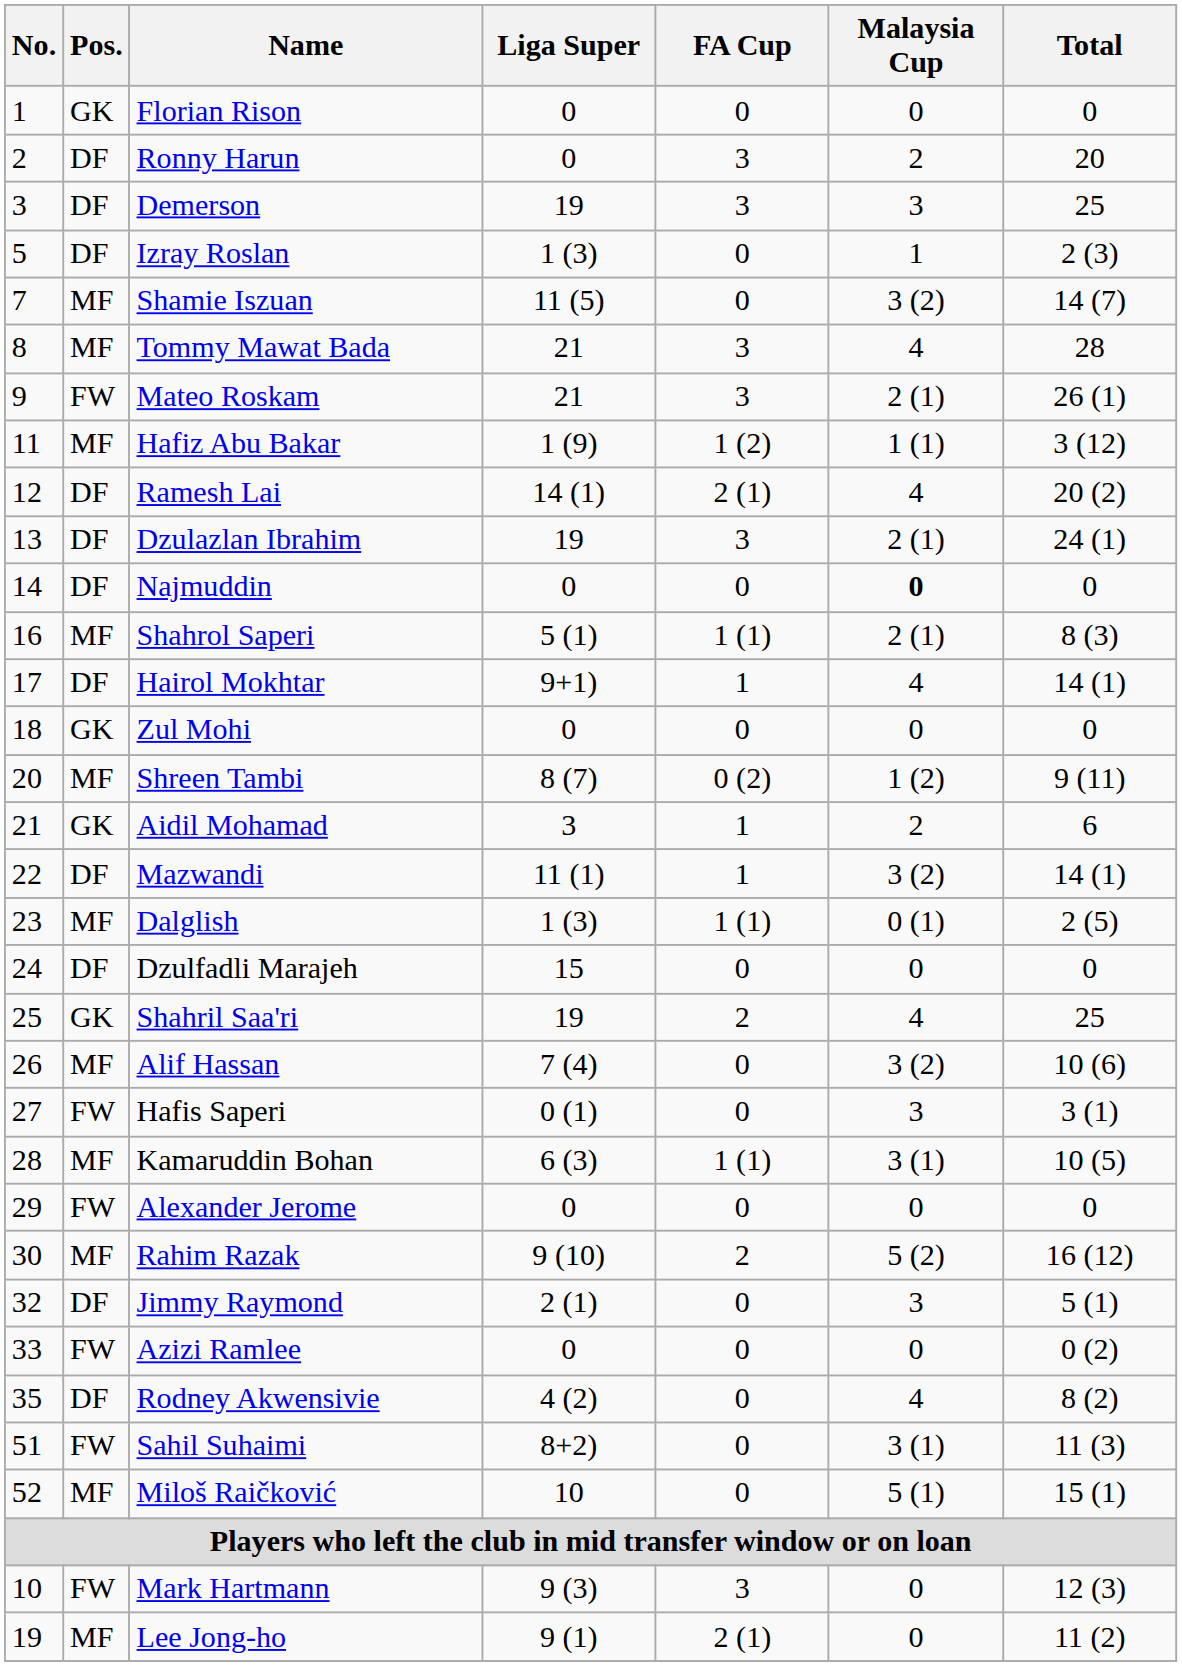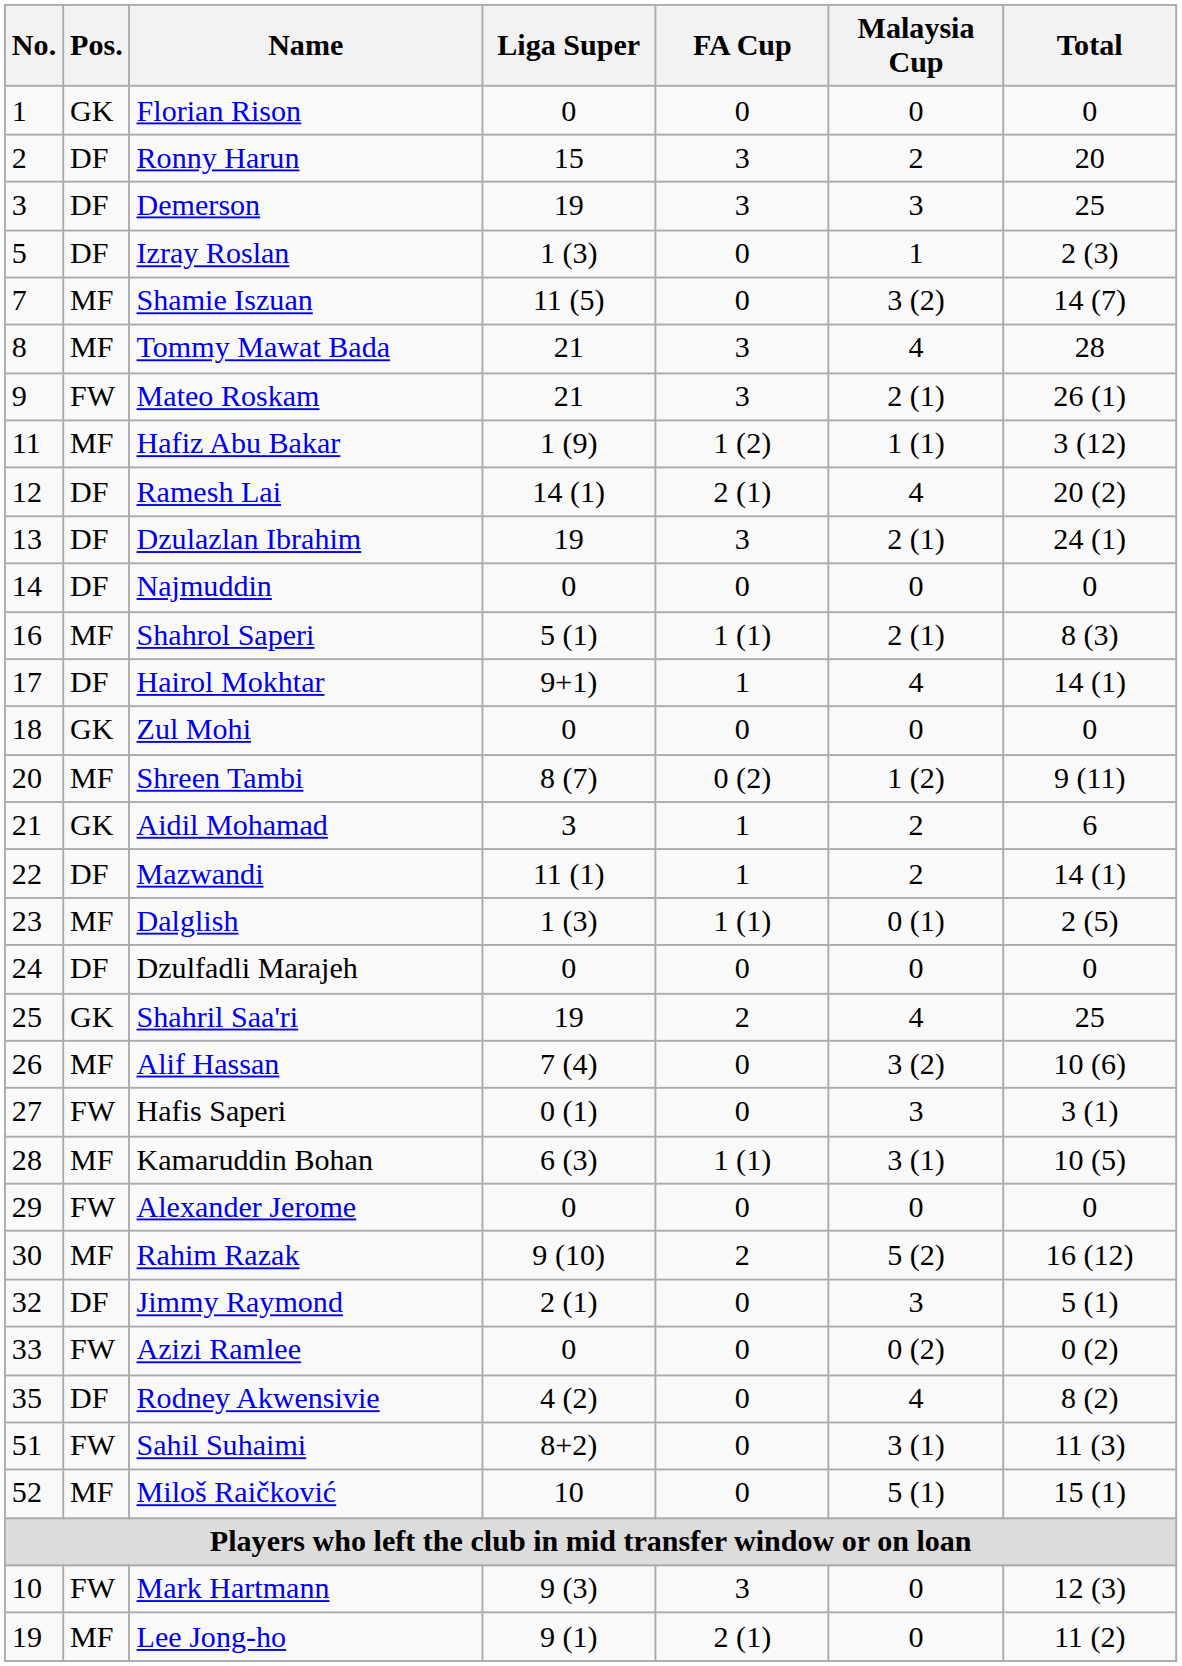 <table class="wikitable" style="text-align:center">
 <tr>
 <th rowspan="1" valign="center">No.</th>
 <th rowspan="1" valign="center">Pos.</th>
 <th rowspan="1" valign="center" width="180">Name</th>
 <th rowspan="1" width="85">Liga Super</th>
 <th rowspan="1" width="85">FA Cup</th>
 <th rowspan="1" width="85">Malaysia Cup</th>
 <th rowspan="1" width="85">Total</th>
 </tr>
 <tr>
 <td align=left>1</td>
 <td align=left>GK</td>
 <td align=left> <a href='#'>Florian Rison</a></td>
 <td>0</td>
 <td>0</td>
 <td>0</td>
 <td>0</td>
 </tr>
 <tr>
 <td align=left>2</td>
 <td align=left>DF</td>
 <td align=left> <a href='#'>Ronny Harun</a></td>
-<td>0</td>
+<td>15</td>
 <td>3</td>
 <td>2</td>
 <td>20</td>
 </tr>
 <tr>
 <td align=left>3</td>
 <td align=left>DF</td>
 <td align=left> <a href='#'>Demerson</a></td>
 <td>19</td>
 <td>3</td>
 <td>3</td>
 <td>25</td>
 </tr>
 <tr>
 <td align=left>5</td>
 <td align=left>DF</td>
 <td align=left> <a href='#'>Izray Roslan</a></td>
 <td>1 (3)</td>
 <td>0</td>
 <td>1</td>
 <td>2 (3)</td>
 </tr>
 <tr>
 <td align=left>7</td>
 <td align=left>MF</td>
 <td align=left> <a href='#'>Shamie Iszuan</a></td>
 <td>11 (5)</td>
 <td>0</td>
 <td>3 (2)</td>
 <td>14 (7)</td>
 </tr>
 <tr>
 <td align=left>8</td>
 <td align=left>MF</td>
 <td align=left> <a href='#'>Tommy Mawat Bada</a></td>
 <td>21</td>
 <td>3</td>
 <td>4</td>
 <td>28</td>
 </tr>
 <tr>
 <td align=left>9</td>
 <td align=left>FW</td>
 <td align=left> <a href='#'>Mateo Roskam</a></td>
 <td>21</td>
 <td>3</td>
 <td>2 (1)</td>
 <td>26 (1)</td>
 </tr>
 <tr>
 <td align=left>11</td>
 <td align=left>MF</td>
 <td align=left> <a href='#'>Hafiz Abu Bakar</a></td>
 <td>1 (9)</td>
 <td>1 (2)</td>
 <td>1 (1)</td>
 <td>3 (12)</td>
 </tr>
 <tr>
 <td align=left>12</td>
 <td align=left>DF</td>
 <td align=left> <a href='#'>Ramesh Lai</a></td>
 <td>14 (1)</td>
 <td>2 (1)</td>
 <td>4</td>
 <td>20 (2)</td>
 </tr>
 <tr>
 <td align=left>13</td>
 <td align=left>DF</td>
 <td align=left> <a href='#'>Dzulazlan Ibrahim</a></td>
 <td>19</td>
 <td>3</td>
 <td>2 (1)</td>
 <td>24 (1)</td>
 </tr>
 <tr>
 <td align=left>14</td>
 <td align=left>DF</td>
 <td align=left> <a href='#'>Najmuddin</a></td>
 <td>0</td>
 <td>0</td>
-<td><strong>0</strong></td>
+<td>0</td>
 <td>0</td>
 </tr>
 <tr>
 <td align=left>16</td>
 <td align=left>MF</td>
 <td align=left> <a href='#'>Shahrol Saperi</a></td>
 <td>5 (1)</td>
 <td>1 (1)</td>
 <td>2 (1)</td>
 <td>8 (3)</td>
 </tr>
 <tr>
 <td align=left>17</td>
 <td align=left>DF</td>
 <td align=left> <a href='#'>Hairol Mokhtar</a></td>
 <td>9+1)</td>
 <td>1</td>
 <td>4</td>
 <td>14 (1)</td>
 </tr>
 <tr>
 <td align=left>18</td>
 <td align=left>GK</td>
 <td align=left> <a href='#'>Zul Mohi</a></td>
 <td>0</td>
 <td>0</td>
 <td>0</td>
 <td>0</td>
 </tr>
 <tr>
 <td align=left>20</td>
 <td align=left>MF</td>
 <td align=left> <a href='#'>Shreen Tambi</a></td>
 <td>8 (7)</td>
 <td>0 (2)</td>
 <td>1 (2)</td>
 <td>9 (11)</td>
 </tr>
 <tr>
 <td align=left>21</td>
 <td align=left>GK</td>
 <td align=left> <a href='#'>Aidil Mohamad</a></td>
 <td>3</td>
 <td>1</td>
 <td>2</td>
 <td>6</td>
 </tr>
 <tr>
 <td align=left>22</td>
 <td align=left>DF</td>
 <td align=left> <a href='#'>Mazwandi</a></td>
 <td>11 (1)</td>
 <td>1</td>
-<td>3 (2)</td>
+<td>2</td>
 <td>14 (1)</td>
 </tr>
 <tr>
 <td align=left>23</td>
 <td align=left>MF</td>
 <td align=left> <a href='#'>Dalglish</a></td>
 <td>1 (3)</td>
 <td>1 (1)</td>
 <td>0 (1)</td>
 <td>2 (5)</td>
 </tr>
 <tr>
 <td align=left>24</td>
 <td align=left>DF</td>
 <td align=left> Dzulfadli Marajeh</td>
-<td>15</td>
+<td>0</td>
 <td>0</td>
 <td>0</td>
 <td>0</td>
 </tr>
 <tr>
 <td align=left>25</td>
 <td align=left>GK</td>
 <td align=left> <a href='#'>Shahril Saa'ri</a></td>
 <td>19</td>
 <td>2</td>
 <td>4</td>
 <td>25</td>
 </tr>
 <tr>
 <td align=left>26</td>
 <td align=left>MF</td>
 <td align=left> <a href='#'>Alif Hassan</a></td>
 <td>7 (4)</td>
 <td>0</td>
 <td>3 (2)</td>
 <td>10 (6)</td>
 </tr>
 <tr>
 <td align=left>27</td>
 <td align=left>FW</td>
 <td align=left> Hafis Saperi</td>
 <td>0 (1)</td>
 <td>0</td>
 <td>3</td>
 <td>3 (1)</td>
 </tr>
 <tr>
 <td align=left>28</td>
 <td align=left>MF</td>
 <td align=left> Kamaruddin Bohan</td>
 <td>6 (3)</td>
 <td>1 (1)</td>
 <td>3 (1)</td>
 <td>10 (5)</td>
 </tr>
 <tr>
 <td align=left>29</td>
 <td align=left>FW</td>
 <td align=left> <a href='#'>Alexander Jerome</a></td>
 <td>0</td>
 <td>0</td>
 <td>0</td>
 <td>0</td>
 </tr>
 <tr>
 <td align=left>30</td>
 <td align=left>MF</td>
 <td align=left> <a href='#'>Rahim Razak</a></td>
 <td>9 (10)</td>
 <td>2</td>
 <td>5 (2)</td>
 <td>16 (12)</td>
 </tr>
 <tr>
 <td align=left>32</td>
 <td align=left>DF</td>
 <td align=left> <a href='#'>Jimmy Raymond</a></td>
 <td>2 (1)</td>
 <td>0</td>
 <td>3</td>
 <td>5 (1)</td>
 </tr>
 <tr>
 <td align=left>33</td>
 <td align=left>FW</td>
 <td align=left> <a href='#'>Azizi Ramlee</a></td>
 <td>0</td>
 <td>0</td>
-<td>0</td>
+<td>0 (2)</td>
 <td>0 (2)</td>
 </tr>
 <tr>
 <td align=left>35</td>
 <td align=left>DF</td>
 <td align=left> <a href='#'>Rodney Akwensivie</a></td>
 <td>4 (2)</td>
 <td>0</td>
 <td>4</td>
 <td>8 (2)</td>
 </tr>
 <tr>
 <td align=left>51</td>
 <td align=left>FW</td>
 <td align=left> <a href='#'>Sahil Suhaimi</a></td>
 <td>8+2)</td>
 <td>0</td>
 <td>3 (1)</td>
 <td>11 (3)</td>
 </tr>
 <tr>
 <td align=left>52</td>
 <td align=left>MF</td>
 <td align=left> <a href='#'>Miloš Raičković</a></td>
 <td>10</td>
 <td>0</td>
 <td>5 (1)</td>
 <td>15 (1)</td>
 </tr>
 <tr>
 <th colspan="15" style="background:#dcdcdc; text-align:center;"><strong>Players who left the club in mid transfer window or on loan</strong></th>
 </tr>
 <tr>
 <td align=left>10</td>
 <td align=left>FW</td>
 <td align=left> <a href='#'>Mark Hartmann</a></td>
 <td>9 (3)</td>
 <td>3</td>
 <td>0</td>
 <td>12 (3)</td>
 </tr>
 <tr>
 <td align=left>19</td>
 <td align=left>MF</td>
 <td align=left> <a href='#'>Lee Jong-ho</a></td>
 <td>9 (1)</td>
 <td>2 (1)</td>
 <td>0</td>
 <td>11 (2)</td>
 </tr>
 <tr>
 </tr>
 </table>
